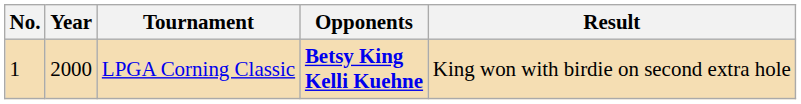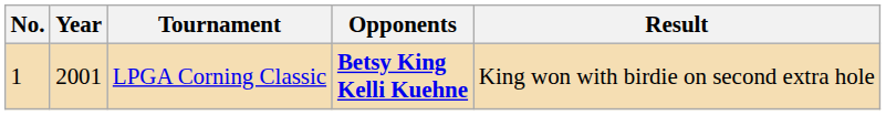 <table class="wikitable" style="font-size:95%;">
 <tr>
 <th>No.</th>
 <th>Year</th>
 <th>Tournament</th>
 <th>Opponents</th>
 <th>Result</th>
 </tr>
 <tr style="background:#F5DEB3;">
 <td>1</td>
-<td>2000</td>
+<td>2001</td>
 <td><a href='#'>LPGA Corning Classic</a></td>
 <td><strong> <a href='#'>Betsy King</a><br> <a href='#'>Kelli Kuehne</a></strong></td>
 <td>King won with birdie on second extra hole</td>
 </tr>
 </table>
